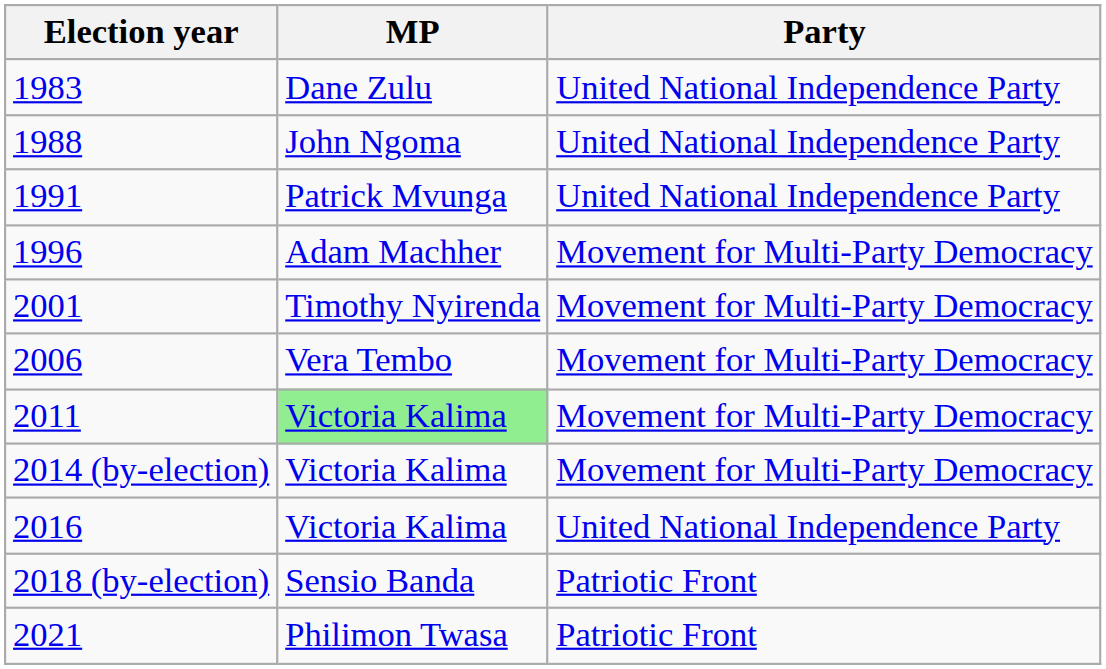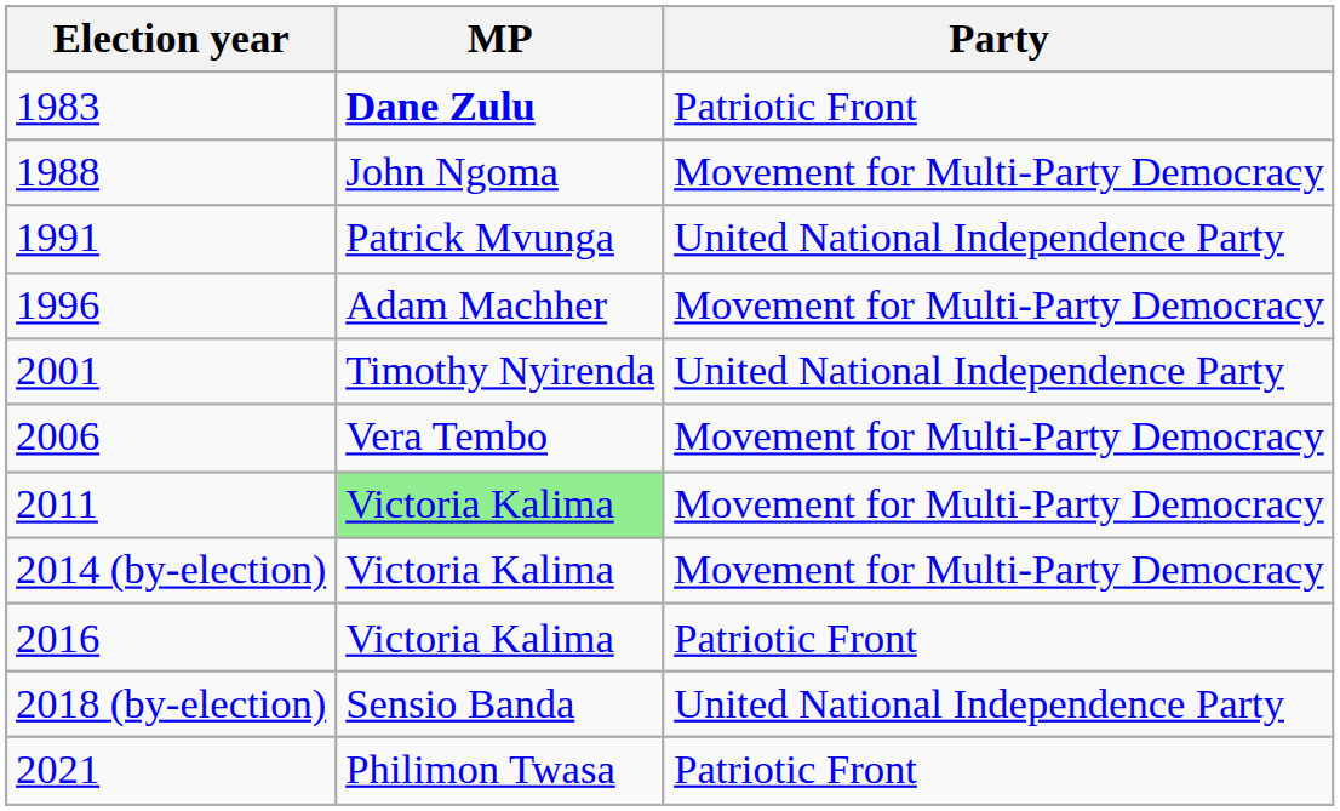 <table class=wikitable>
 <tr>
 <th>Election year</th>
 <th>MP</th>
 <th>Party</th>
 </tr>
 <tr>
 <td><a href='#'>1983</a></td>
-<td><a href='#'>Dane Zulu</a></td>
-<td><a href='#'>United National Independence Party</a></td>
+<td><strong><a href='#'>Dane Zulu</a></strong></td>
+<td><a href='#'>Patriotic Front</a></td>
 </tr>
 <tr>
 <td><a href='#'>1988</a></td>
 <td><a href='#'>John Ngoma</a></td>
-<td><a href='#'>United National Independence Party</a></td>
+<td><a href='#'>Movement for Multi-Party Democracy</a></td>
 </tr>
 <tr>
 <td><a href='#'>1991</a></td>
 <td><a href='#'>Patrick Mvunga</a></td>
 <td><a href='#'>United National Independence Party</a></td>
 </tr>
 <tr>
 <td><a href='#'>1996</a></td>
 <td><a href='#'>Adam Machher</a></td>
 <td><a href='#'>Movement for Multi-Party Democracy</a></td>
 </tr>
 <tr>
 <td><a href='#'>2001</a></td>
 <td><a href='#'>Timothy Nyirenda</a></td>
-<td><a href='#'>Movement for Multi-Party Democracy</a></td>
+<td><a href='#'>United National Independence Party</a></td>
 </tr>
 <tr>
 <td><a href='#'>2006</a></td>
 <td><a href='#'>Vera Tembo</a></td>
 <td><a href='#'>Movement for Multi-Party Democracy</a></td>
 </tr>
 <tr>
 <td><a href='#'>2011</a></td>
 <td style="background: lightgreen;"><a href='#'>Victoria Kalima</a></td>
 <td><a href='#'>Movement for Multi-Party Democracy</a></td>
 </tr>
 <tr>
 <td><a href='#'>2014 (by-election)</a></td>
 <td><a href='#'>Victoria Kalima</a></td>
 <td><a href='#'>Movement for Multi-Party Democracy</a></td>
 </tr>
 <tr>
 <td><a href='#'>2016</a></td>
 <td><a href='#'>Victoria Kalima</a></td>
-<td><a href='#'>United National Independence Party</a></td>
+<td><a href='#'>Patriotic Front</a></td>
 </tr>
 <tr>
 <td><a href='#'>2018 (by-election)</a></td>
 <td><a href='#'>Sensio Banda</a></td>
-<td><a href='#'>Patriotic Front</a></td>
+<td><a href='#'>United National Independence Party</a></td>
 </tr>
 <tr>
 <td><a href='#'>2021</a></td>
 <td><a href='#'>Philimon Twasa</a></td>
 <td><a href='#'>Patriotic Front</a></td>
 </tr>
 </table>
